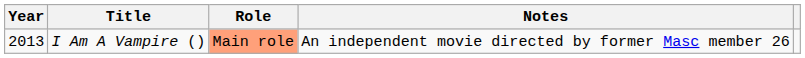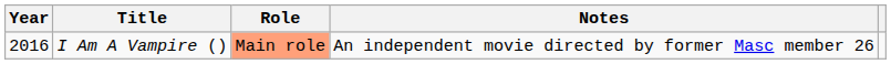 <table class="wikitable plainrowheaders sortable">
 <tr>
 <th scope="col">Year</th>
 <th scope="col">Title</th>
 <th>Role</th>
 <th scope="col">Notes</th>
 <th scope="col" class="unsortable"></th>
 </tr>
 <tr>
-<td>2013</td>
+<td>2016</td>
 <td><em>I Am A Vampire</em> ()</td>
 <td style="background: lightsalmon;">Main role</td>
 <td>An independent movie directed by former <a href='#'>Masc</a> member 26</td>
 <td></td>
 </tr>
 </table>
